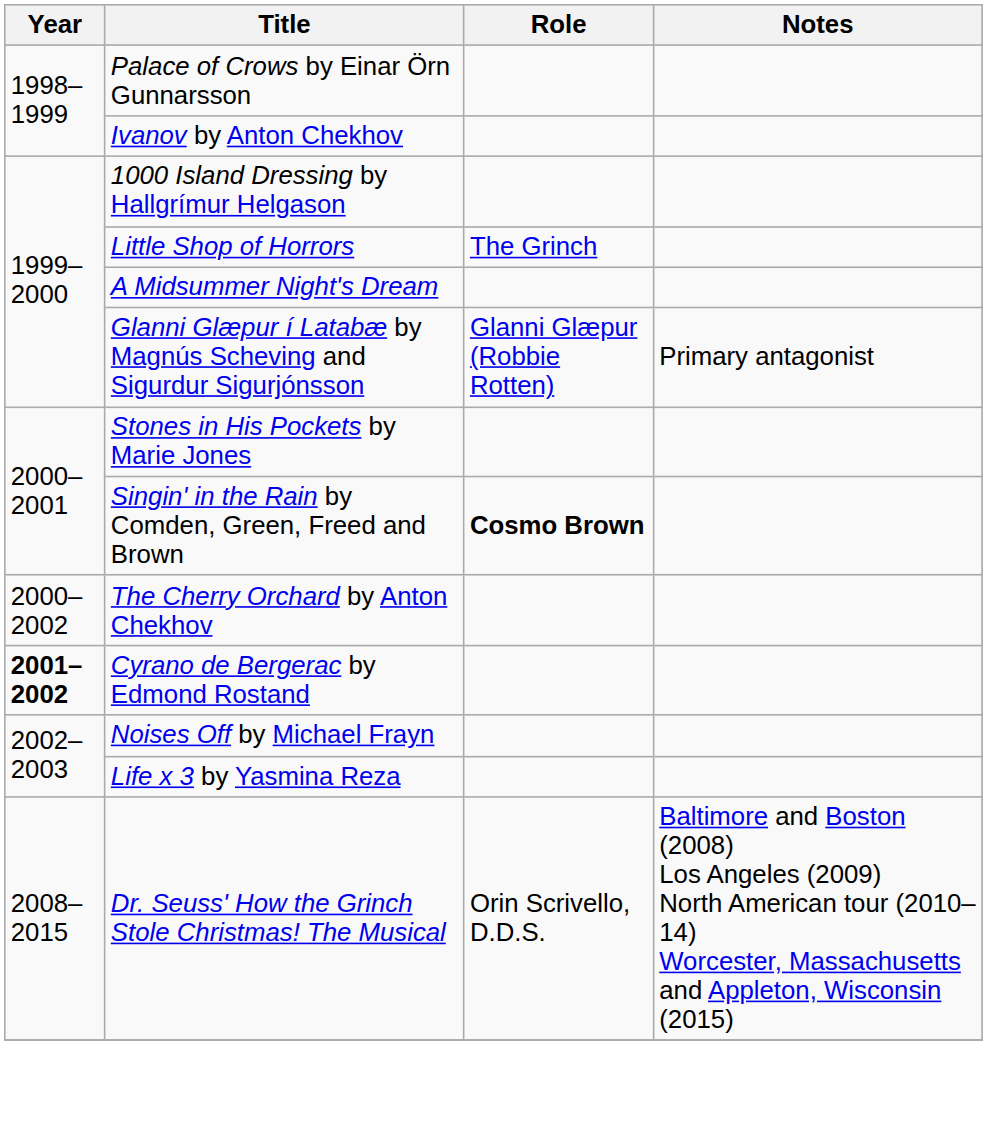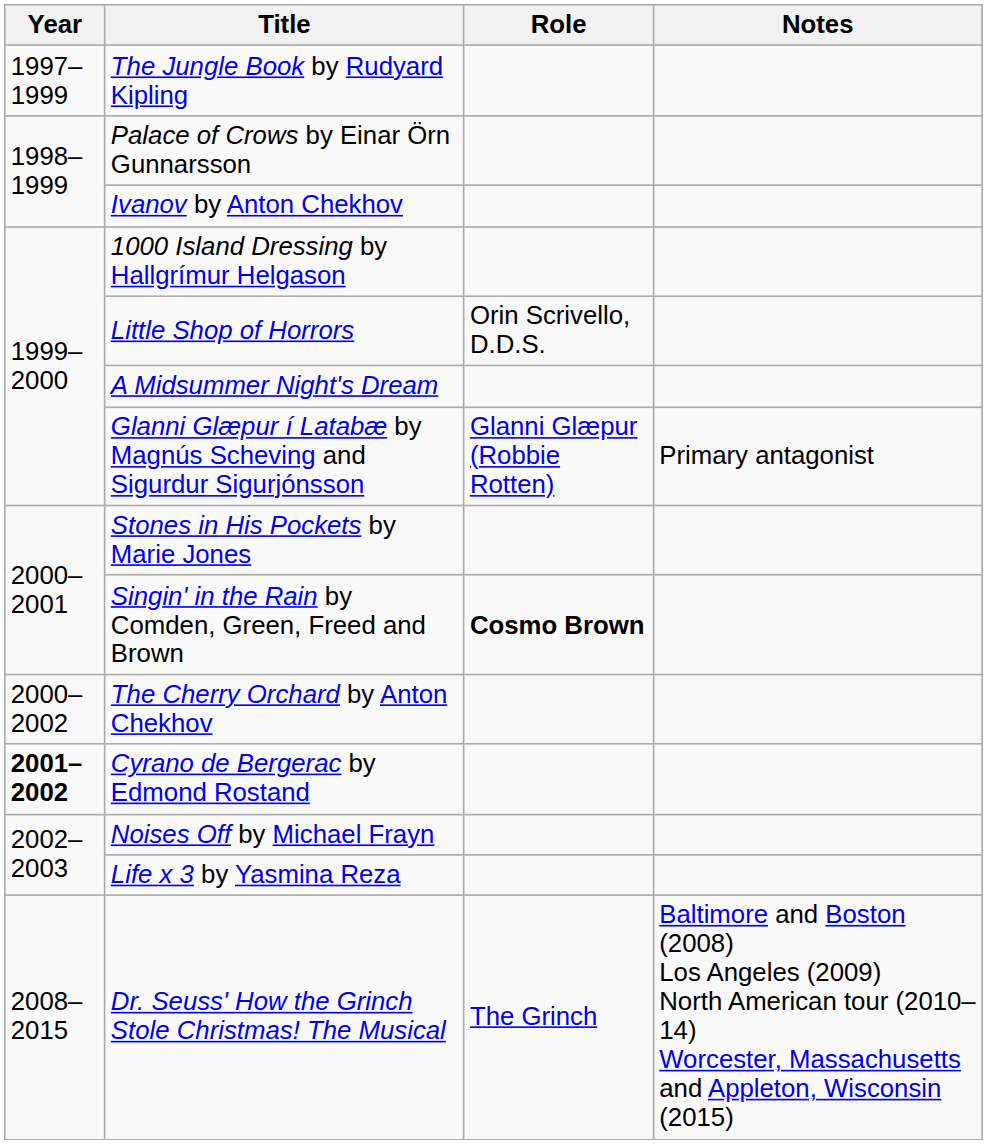 <table class="wikitable sortable">
 <tr>
 <th>Year</th>
 <th>Title</th>
 <th>Role</th>
 <th>Notes</th>
+</tr>
+<tr>
+<td>1997–1999</td>
+<td><em><a href='#'>The Jungle Book</a></em> by <a href='#'>Rudyard Kipling</a></td>
+<td></td>
+<td></td>
 </tr>
 <tr>
 <td rowspan="2">1998–1999</td>
 <td><em>Palace of Crows</em> by Einar Örn Gunnarsson</td>
 <td></td>
 <td></td>
 </tr>
 <tr>
 <td><em><a href='#'>Ivanov</a></em> by <a href='#'>Anton Chekhov</a></td>
 <td></td>
 <td></td>
 </tr>
 <tr>
 <td rowspan="4">1999–2000</td>
 <td><em>1000 Island Dressing</em> by <a href='#'>Hallgrímur Helgason</a></td>
 <td></td>
 <td></td>
 </tr>
 <tr>
 <td><em><a href='#'>Little Shop of Horrors</a></em></td>
-<td><a href='#'>The Grinch</a></td>
+<td>Orin Scrivello, D.D.S.</td>
 <td></td>
 </tr>
 <tr>
 <td><em><a href='#'>A Midsummer Night's Dream</a></em></td>
 <td></td>
 <td></td>
 </tr>
 <tr>
 <td><em><a href='#'>Glanni Glæpur í Latabæ</a></em> by <a href='#'>Magnús Scheving</a> and <a href='#'>Sigurdur Sigurjónsson</a></td>
 <td><a href='#'>Glanni Glæpur (Robbie Rotten)</a></td>
 <td>Primary antagonist</td>
 </tr>
 <tr>
 <td rowspan="2">2000–2001</td>
 <td><em><a href='#'>Stones in His Pockets</a></em> by <a href='#'>Marie Jones</a></td>
 <td></td>
 <td></td>
 </tr>
 <tr>
 <td><em><a href='#'>Singin' in the Rain</a></em> by Comden, Green, Freed and Brown</td>
 <td><strong>Cosmo Brown</strong></td>
 <td></td>
 </tr>
 <tr>
 <td>2000–2002</td>
 <td><em><a href='#'>The Cherry Orchard</a></em> by <a href='#'>Anton Chekhov</a></td>
 <td></td>
 <td></td>
 </tr>
 <tr>
 <td><strong>2001–2002</strong></td>
 <td><em><a href='#'>Cyrano de Bergerac</a></em> by <a href='#'>Edmond Rostand</a></td>
 <td></td>
 <td></td>
 </tr>
 <tr>
 <td rowspan="2">2002–2003</td>
 <td><em><a href='#'>Noises Off</a></em> by <a href='#'>Michael Frayn</a></td>
 <td></td>
 <td></td>
 </tr>
 <tr>
 <td><em><a href='#'>Life x 3</a></em> by <a href='#'>Yasmina Reza</a></td>
 <td></td>
 <td></td>
 </tr>
 <tr>
 <td>2008–2015</td>
 <td><em><a href='#'>Dr. Seuss' How the Grinch Stole Christmas! The Musical</a></em></td>
-<td>Orin Scrivello, D.D.S.</td>
+<td><a href='#'>The Grinch</a></td>
 <td><a href='#'>Baltimore</a> and <a href='#'>Boston</a> (2008)<br>Los Angeles (2009)<br>North American tour (2010–14)<br><a href='#'>Worcester, Massachusetts</a> and <a href='#'>Appleton, Wisconsin</a> (2015)</td>
 </tr>
 <tr>
 </tr>
 </table>
